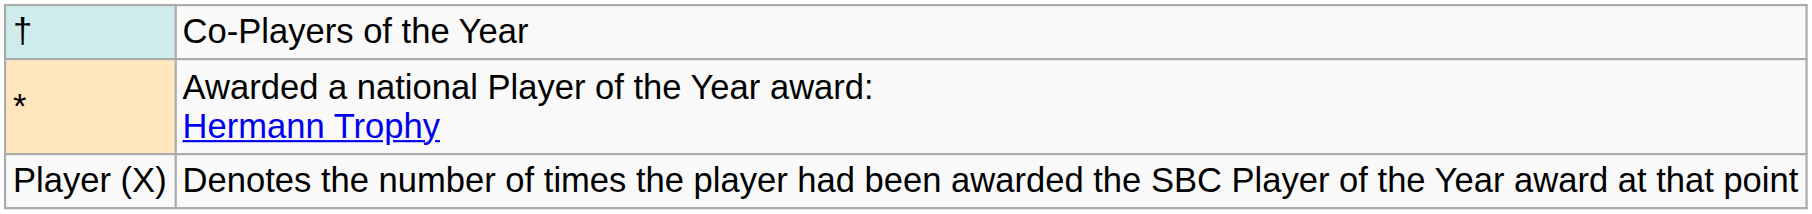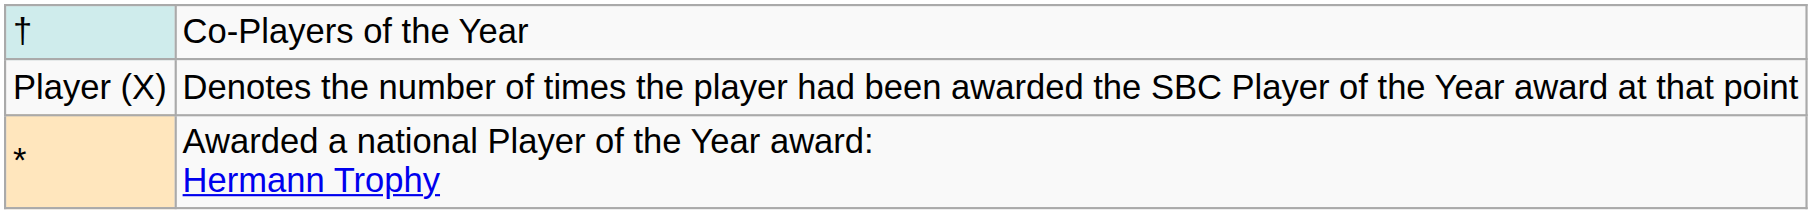 <table class="wikitable">
 <tr>
 <td style="background-color:#CFECEC;">†</td>
 <td>Co-Players of the Year</td>
 </tr>
 <tr>
+<td>Player (X)</td>
+<td>Denotes the number of times the player had been awarded the SBC Player of the Year award at that point</td>
+</tr>
+<tr>
 <td style="background-color:#FFE6BD">*</td>
 <td>Awarded a national Player of the Year award:<br><a href='#'>Hermann Trophy</a></td>
 </tr>
-<tr>
-<td>Player (X)</td>
-<td>Denotes the number of times the player had been awarded the SBC Player of the Year award at that point</td>
-</tr>
 </table>
